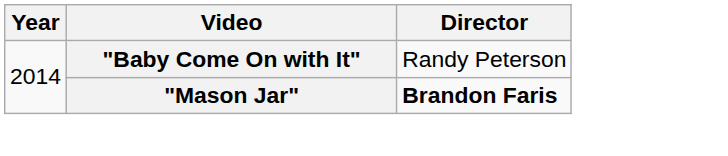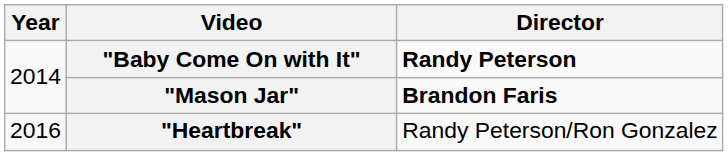 <table class="wikitable plainrowheaders">
 <tr>
 <th>Year</th>
 <th style="width:14em;">Video</th>
 <th>Director</th>
 </tr>
 <tr>
 <td rowspan="2">2014</td>
 <th scope="row">"Baby Come On with It"</th>
-<td>Randy Peterson</td>
+<td><strong>Randy Peterson</strong></td>
 </tr>
 <tr>
 <th scope="row">"Mason Jar"</th>
 <td><strong>Brandon Faris</strong></td>
 </tr>
+<tr>
+<td>2016</td>
+<th scope="row">"Heartbreak"</th>
+<td>Randy Peterson/Ron Gonzalez</td>
+</tr>
 </table>
